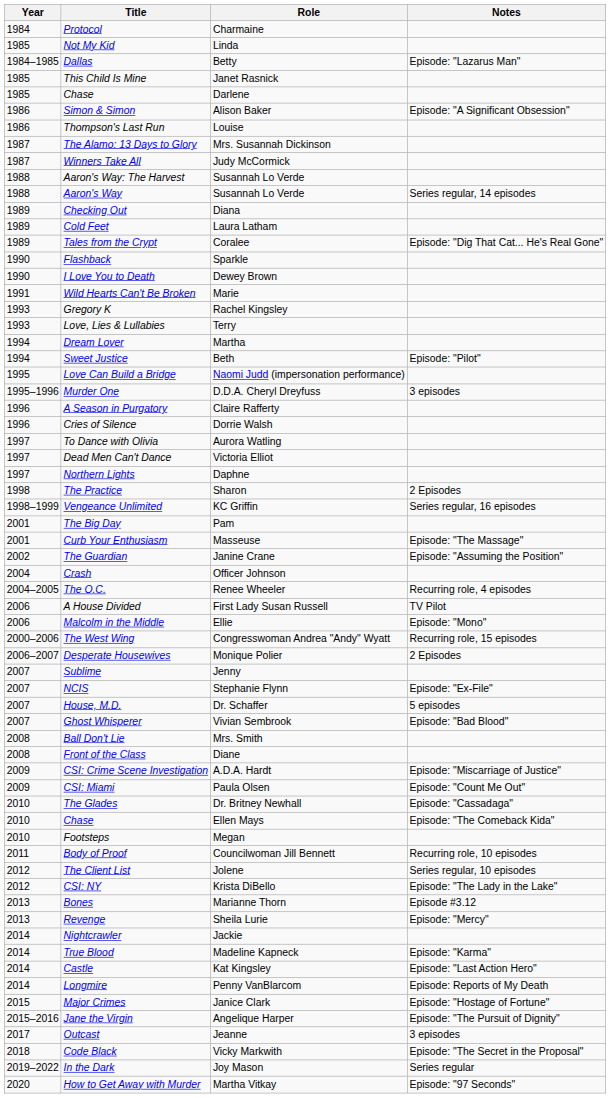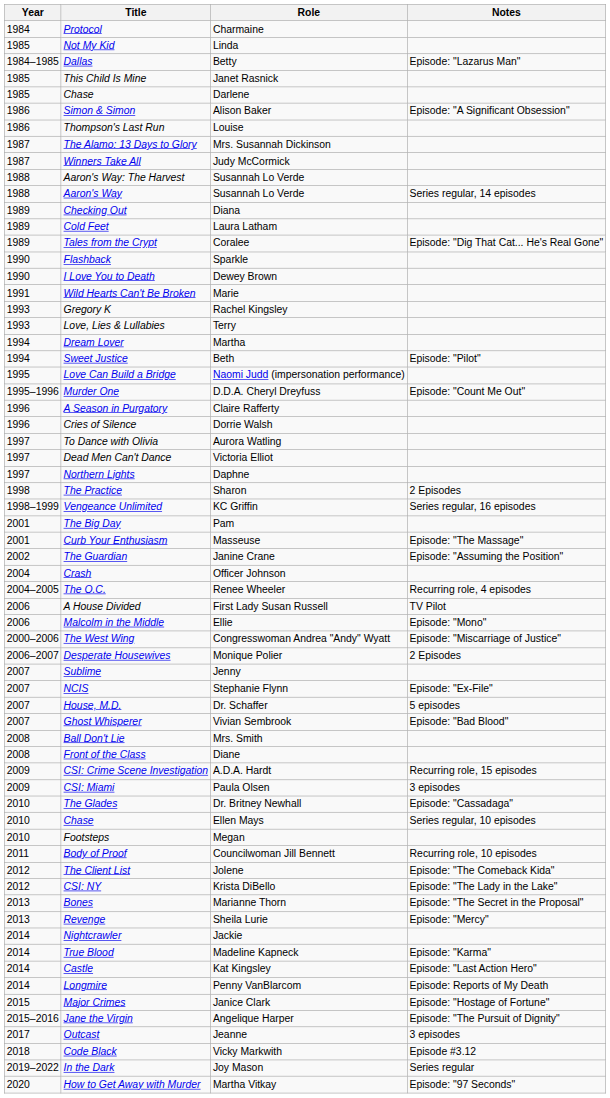 <table class="wikitable sortable">
 <tr>
 <th>Year</th>
 <th>Title</th>
 <th>Role</th>
 <th class="unsortable">Notes</th>
 </tr>
 <tr>
 <td>1984</td>
 <td><em><a href='#'>Protocol</a></em></td>
 <td>Charmaine</td>
 <td></td>
 </tr>
 <tr>
 <td>1985</td>
 <td><em><a href='#'>Not My Kid</a></em></td>
 <td>Linda</td>
 <td></td>
 </tr>
 <tr>
 <td>1984–1985</td>
 <td><em><a href='#'>Dallas</a></em></td>
 <td>Betty</td>
 <td>Episode: "Lazarus Man"</td>
 </tr>
 <tr>
 <td>1985</td>
 <td><em>This Child Is Mine</em></td>
 <td>Janet Rasnick</td>
 <td></td>
 </tr>
 <tr>
 <td>1985</td>
 <td><em>Chase</em></td>
 <td>Darlene</td>
 <td></td>
 </tr>
 <tr>
 <td>1986</td>
 <td><em><a href='#'>Simon & Simon</a></em></td>
 <td>Alison Baker</td>
 <td>Episode: "A Significant Obsession"</td>
 </tr>
 <tr>
 <td>1986</td>
 <td><em>Thompson's Last Run</em></td>
 <td>Louise</td>
 <td></td>
 </tr>
 <tr>
 <td>1987</td>
 <td><em><a href='#'>The Alamo: 13 Days to Glory</a></em></td>
 <td>Mrs. Susannah Dickinson</td>
 <td></td>
 </tr>
 <tr>
 <td>1987</td>
 <td><em><a href='#'>Winners Take All</a></em></td>
 <td>Judy McCormick</td>
 <td></td>
 </tr>
 <tr>
 <td>1988</td>
 <td><em>Aaron's Way: The Harvest</em></td>
 <td>Susannah Lo Verde</td>
 <td></td>
 </tr>
 <tr>
 <td>1988</td>
 <td><em><a href='#'>Aaron's Way</a></em></td>
 <td>Susannah Lo Verde</td>
 <td>Series regular, 14 episodes</td>
 </tr>
 <tr>
 <td>1989</td>
 <td><em><a href='#'>Checking Out</a></em></td>
 <td>Diana</td>
 <td></td>
 </tr>
 <tr>
 <td>1989</td>
 <td><em><a href='#'>Cold Feet</a></em></td>
 <td>Laura Latham</td>
 <td></td>
 </tr>
 <tr>
 <td>1989</td>
 <td><em><a href='#'>Tales from the Crypt</a></em></td>
 <td>Coralee</td>
 <td>Episode: "Dig That Cat... He's Real Gone"</td>
 </tr>
 <tr>
 <td>1990</td>
 <td><em><a href='#'>Flashback</a></em></td>
 <td>Sparkle</td>
 <td></td>
 </tr>
 <tr>
 <td>1990</td>
 <td><em><a href='#'>I Love You to Death</a></em></td>
 <td>Dewey Brown</td>
 <td></td>
 </tr>
 <tr>
 <td>1991</td>
 <td><em><a href='#'>Wild Hearts Can't Be Broken</a></em></td>
 <td>Marie</td>
 <td></td>
 </tr>
 <tr>
 <td>1993</td>
 <td><em>Gregory K</em></td>
 <td>Rachel Kingsley</td>
 <td></td>
 </tr>
 <tr>
 <td>1993</td>
 <td><em>Love, Lies & Lullabies</em></td>
 <td>Terry</td>
 <td></td>
 </tr>
 <tr>
 <td>1994</td>
 <td><em><a href='#'>Dream Lover</a></em></td>
 <td>Martha</td>
 <td></td>
 </tr>
 <tr>
 <td>1994</td>
 <td><em><a href='#'>Sweet Justice</a></em></td>
 <td>Beth</td>
 <td>Episode: "Pilot"</td>
 </tr>
 <tr>
 <td>1995</td>
 <td><em><a href='#'>Love Can Build a Bridge</a></em></td>
 <td><a href='#'>Naomi Judd</a> (impersonation performance)</td>
 <td></td>
 </tr>
 <tr>
 <td>1995–1996</td>
 <td><em><a href='#'>Murder One</a></em></td>
 <td>D.D.A. Cheryl Dreyfuss</td>
-<td>3 episodes</td>
+<td>Episode: "Count Me Out"</td>
 </tr>
 <tr>
 <td>1996</td>
 <td><em><a href='#'>A Season in Purgatory</a></em></td>
 <td>Claire Rafferty</td>
 <td></td>
 </tr>
 <tr>
 <td>1996</td>
 <td><em>Cries of Silence</em></td>
 <td>Dorrie Walsh</td>
 <td></td>
 </tr>
 <tr>
 <td>1997</td>
 <td><em>To Dance with Olivia</em></td>
 <td>Aurora Watling</td>
 <td></td>
 </tr>
 <tr>
 <td>1997</td>
 <td><em>Dead Men Can't Dance</em></td>
 <td>Victoria Elliot</td>
 <td></td>
 </tr>
 <tr>
 <td>1997</td>
 <td><em><a href='#'>Northern Lights</a></em></td>
 <td>Daphne</td>
 <td></td>
 </tr>
 <tr>
 <td>1998</td>
 <td><em><a href='#'>The Practice</a></em></td>
 <td>Sharon</td>
 <td>2 Episodes</td>
 </tr>
 <tr>
 <td>1998–1999</td>
 <td><em><a href='#'>Vengeance Unlimited</a></em></td>
 <td>KC Griffin</td>
 <td>Series regular, 16 episodes</td>
 </tr>
 <tr>
 <td>2001</td>
 <td><em><a href='#'>The Big Day</a></em></td>
 <td>Pam</td>
 <td></td>
 </tr>
 <tr>
 <td>2001</td>
 <td><em><a href='#'>Curb Your Enthusiasm</a></em></td>
 <td>Masseuse</td>
 <td>Episode: "The Massage"</td>
 </tr>
 <tr>
 <td>2002</td>
 <td><em><a href='#'>The Guardian</a></em></td>
 <td>Janine Crane</td>
 <td>Episode: "Assuming the Position"</td>
 </tr>
 <tr>
 <td>2004</td>
 <td><em><a href='#'>Crash</a></em></td>
 <td>Officer Johnson</td>
 <td></td>
 </tr>
 <tr>
 <td>2004–2005</td>
 <td><em><a href='#'>The O.C.</a></em></td>
 <td>Renee Wheeler</td>
 <td>Recurring role, 4 episodes</td>
 </tr>
 <tr>
 <td>2006</td>
 <td><em>A House Divided</em></td>
 <td>First Lady Susan Russell</td>
 <td>TV Pilot</td>
 </tr>
 <tr>
 <td>2006</td>
 <td><em><a href='#'>Malcolm in the Middle</a></em></td>
 <td>Ellie</td>
 <td>Episode: "Mono"</td>
 </tr>
 <tr>
 <td>2000–2006</td>
 <td><em><a href='#'>The West Wing</a></em></td>
 <td>Congresswoman Andrea "Andy" Wyatt</td>
-<td>Recurring role, 15 episodes</td>
+<td>Episode: "Miscarriage of Justice"</td>
 </tr>
 <tr>
 <td>2006–2007</td>
 <td><em><a href='#'>Desperate Housewives</a></em></td>
 <td>Monique Polier</td>
 <td>2 Episodes</td>
 </tr>
 <tr>
 <td>2007</td>
 <td><em><a href='#'>Sublime</a></em></td>
 <td>Jenny</td>
 <td></td>
 </tr>
 <tr>
 <td>2007</td>
 <td><em><a href='#'>NCIS</a></em></td>
 <td>Stephanie Flynn</td>
 <td>Episode: "Ex-File"</td>
 </tr>
 <tr>
 <td>2007</td>
 <td><em><a href='#'>House, M.D.</a></em></td>
 <td>Dr. Schaffer</td>
 <td>5 episodes</td>
 </tr>
 <tr>
 <td>2007</td>
 <td><em><a href='#'>Ghost Whisperer</a></em></td>
 <td>Vivian Sembrook</td>
 <td>Episode: "Bad Blood"</td>
 </tr>
 <tr>
 <td>2008</td>
 <td><em><a href='#'>Ball Don't Lie</a></em></td>
 <td>Mrs. Smith</td>
 <td></td>
 </tr>
 <tr>
 <td>2008</td>
 <td><em><a href='#'>Front of the Class</a></em></td>
 <td>Diane</td>
 <td></td>
 </tr>
 <tr>
 <td>2009</td>
 <td><em><a href='#'>CSI: Crime Scene Investigation</a></em></td>
 <td>A.D.A. Hardt</td>
-<td>Episode: "Miscarriage of Justice"</td>
+<td>Recurring role, 15 episodes</td>
 </tr>
 <tr>
 <td>2009</td>
 <td><em><a href='#'>CSI: Miami</a></em></td>
 <td>Paula Olsen</td>
-<td>Episode: "Count Me Out"</td>
+<td>3 episodes</td>
 </tr>
 <tr>
 <td>2010</td>
 <td><em><a href='#'>The Glades</a></em></td>
 <td>Dr. Britney Newhall</td>
 <td>Episode: "Cassadaga"</td>
 </tr>
 <tr>
 <td>2010</td>
 <td><em><a href='#'>Chase</a></em></td>
 <td>Ellen Mays</td>
-<td>Episode: "The Comeback Kida"</td>
+<td>Series regular, 10 episodes</td>
 </tr>
 <tr>
 <td>2010</td>
 <td><em>Footsteps</em></td>
 <td>Megan</td>
 <td></td>
 </tr>
 <tr>
 <td>2011</td>
 <td><em><a href='#'>Body of Proof</a></em></td>
 <td>Councilwoman Jill Bennett</td>
 <td>Recurring role, 10 episodes</td>
 </tr>
 <tr>
 <td>2012</td>
 <td><em><a href='#'>The Client List</a></em></td>
 <td>Jolene</td>
-<td>Series regular, 10 episodes</td>
+<td>Episode: "The Comeback Kida"</td>
 </tr>
 <tr>
 <td>2012</td>
 <td><em><a href='#'>CSI: NY</a></em></td>
 <td>Krista DiBello</td>
 <td>Episode: "The Lady in the Lake"</td>
 </tr>
 <tr>
 <td>2013</td>
 <td><em><a href='#'>Bones</a></em></td>
 <td>Marianne Thorn</td>
-<td>Episode #3.12</td>
+<td>Episode: "The Secret in the Proposal"</td>
 </tr>
 <tr>
 <td>2013</td>
 <td><em><a href='#'>Revenge</a></em></td>
 <td>Sheila Lurie</td>
 <td>Episode: "Mercy"</td>
 </tr>
 <tr>
 <td>2014</td>
 <td><em><a href='#'>Nightcrawler</a></em></td>
 <td>Jackie</td>
 <td></td>
 </tr>
 <tr>
 <td>2014</td>
 <td><em><a href='#'>True Blood</a></em></td>
 <td>Madeline Kapneck</td>
 <td>Episode: "Karma"</td>
 </tr>
 <tr>
 <td>2014</td>
 <td><em><a href='#'>Castle</a></em></td>
 <td>Kat Kingsley</td>
 <td>Episode: "Last Action Hero"</td>
 </tr>
 <tr>
 <td>2014</td>
 <td><em><a href='#'>Longmire</a></em></td>
 <td>Penny VanBlarcom</td>
 <td>Episode: Reports of My Death</td>
 </tr>
 <tr>
 <td>2015</td>
 <td><em><a href='#'>Major Crimes</a></em></td>
 <td>Janice Clark</td>
 <td>Episode: "Hostage of Fortune"</td>
 </tr>
 <tr>
 <td>2015–2016</td>
 <td><em><a href='#'>Jane the Virgin</a></em></td>
 <td>Angelique Harper</td>
 <td>Episode: "The Pursuit of Dignity"</td>
 </tr>
 <tr>
 <td>2017</td>
 <td><em><a href='#'>Outcast</a></em></td>
 <td>Jeanne</td>
 <td>3 episodes</td>
 </tr>
 <tr>
 <td>2018</td>
 <td><em><a href='#'>Code Black</a></em></td>
 <td>Vicky Markwith</td>
-<td>Episode: "The Secret in the Proposal"</td>
+<td>Episode #3.12</td>
 </tr>
 <tr>
 <td>2019–2022</td>
 <td><em><a href='#'>In the Dark</a></em></td>
 <td>Joy Mason</td>
 <td>Series regular</td>
 </tr>
 <tr>
 <td>2020</td>
 <td><em><a href='#'>How to Get Away with Murder</a></em></td>
 <td>Martha Vitkay</td>
 <td>Episode: "97 Seconds"</td>
 </tr>
 </table>
